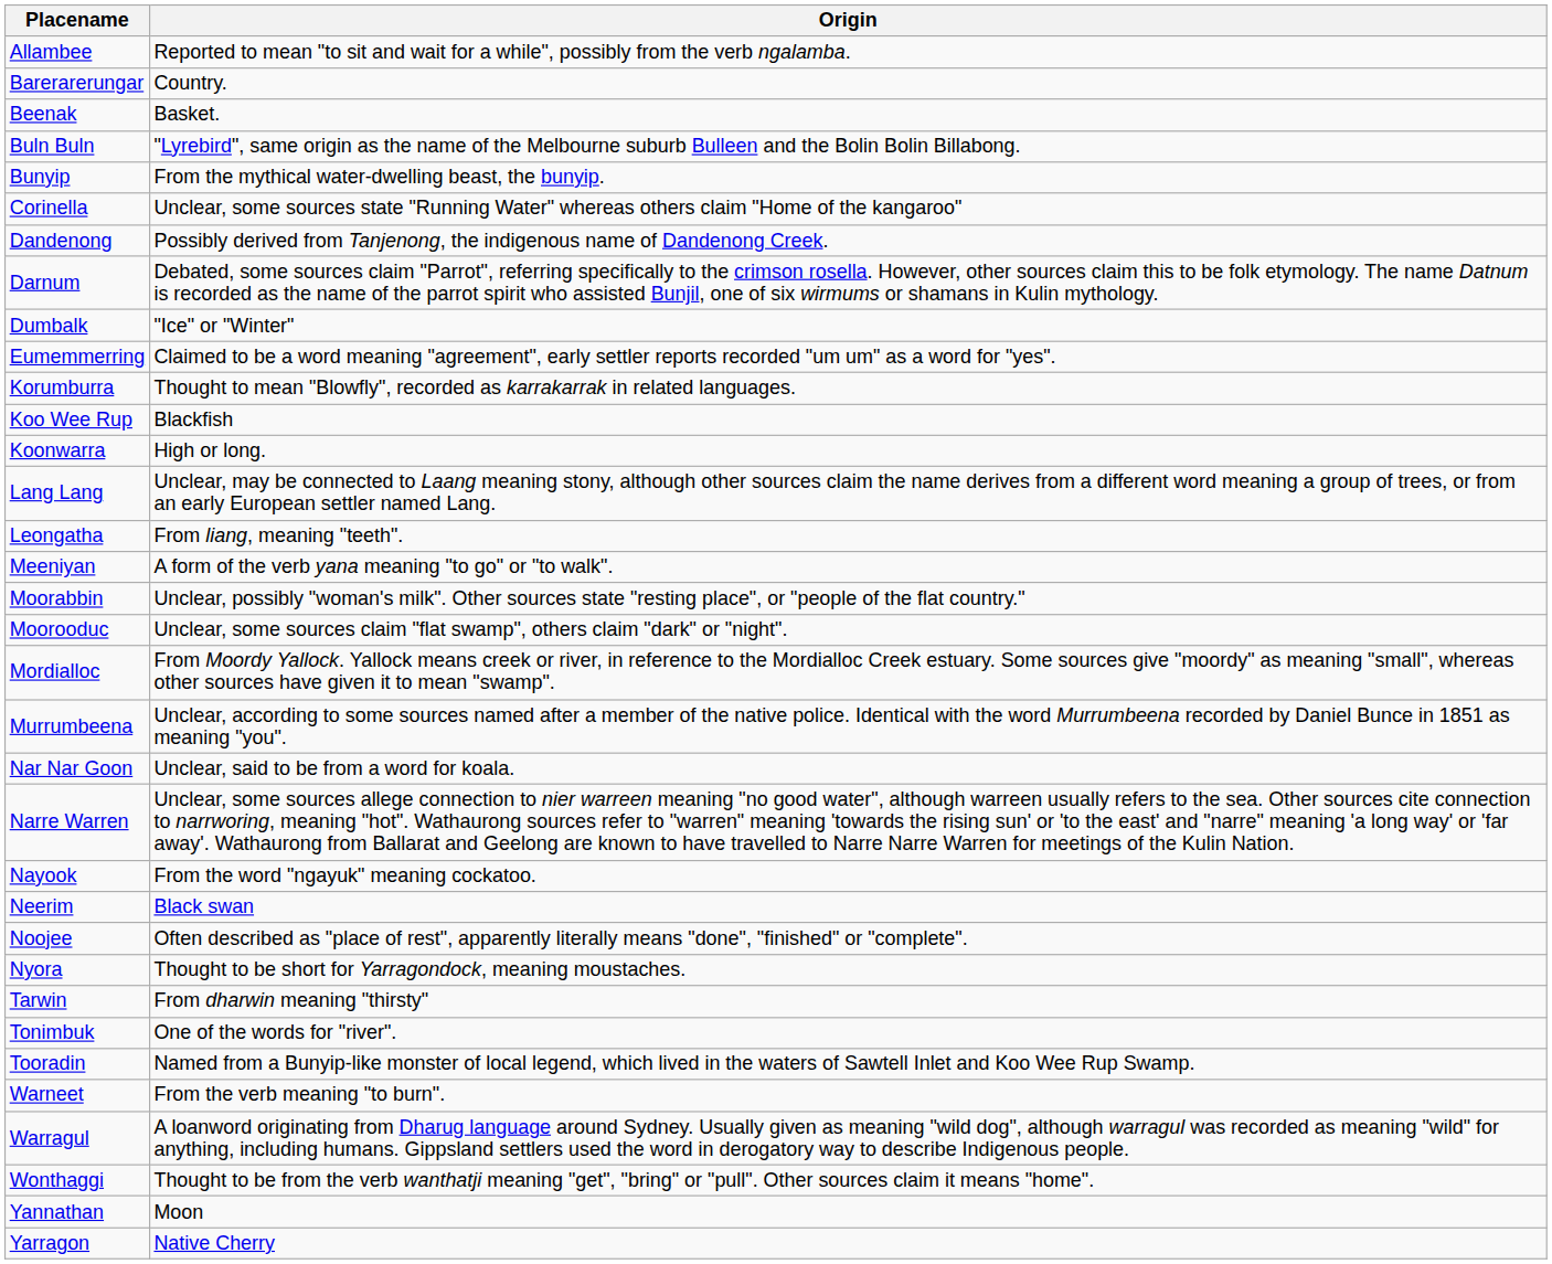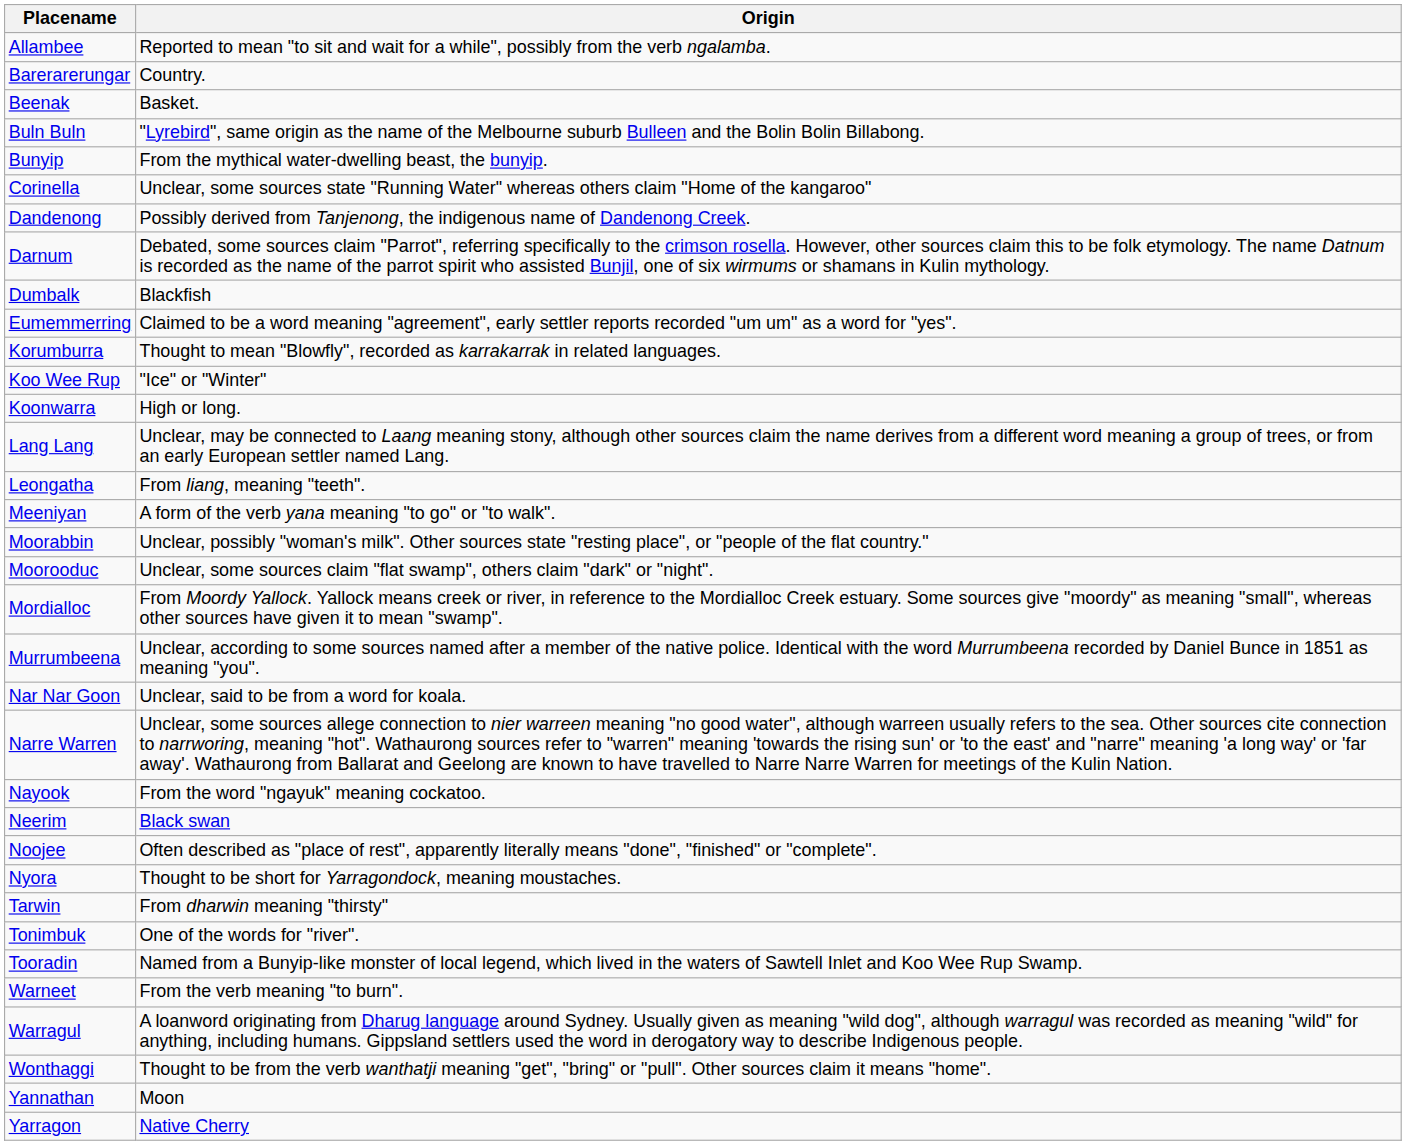 <table class="wikitable">
 <tr>
 <th>Placename</th>
 <th>Origin</th>
 </tr>
 <tr>
 <td><a href='#'>Allambee</a></td>
 <td>Reported to mean "to sit and wait for a while", possibly from the verb <em>ngalamba</em>.</td>
 </tr>
 <tr>
 <td><a href='#'>Barerarerungar</a></td>
 <td>Country.</td>
 </tr>
 <tr>
 <td><a href='#'>Beenak</a></td>
 <td>Basket.</td>
 </tr>
 <tr>
 <td><a href='#'>Buln Buln</a></td>
 <td>"<a href='#'>Lyrebird</a>", same origin as the name of the Melbourne suburb <a href='#'>Bulleen</a> and the Bolin Bolin Billabong.</td>
 </tr>
 <tr>
 <td><a href='#'>Bunyip</a></td>
 <td>From the mythical water-dwelling beast, the <a href='#'>bunyip</a>.</td>
 </tr>
 <tr>
 <td><a href='#'>Corinella</a></td>
 <td>Unclear, some sources state "Running Water" whereas others claim "Home of the kangaroo"</td>
 </tr>
 <tr>
 <td><a href='#'>Dandenong</a></td>
 <td>Possibly derived from <em>Tanjenong</em>, the indigenous name of <a href='#'>Dandenong Creek</a>.</td>
 </tr>
 <tr>
 <td><a href='#'>Darnum</a></td>
 <td>Debated, some sources claim "Parrot", referring specifically to the <a href='#'>crimson rosella</a>.  However, other sources claim this to be folk etymology.  The name <em>Datnum</em> is recorded as the name of the parrot spirit who assisted <a href='#'>Bunjil</a>, one of six <em>wirmums</em> or shamans in Kulin mythology.</td>
 </tr>
 <tr>
 <td><a href='#'>Dumbalk</a></td>
-<td>"Ice" or "Winter"</td>
+<td>Blackfish</td>
 </tr>
 <tr>
 <td><a href='#'>Eumemmerring</a></td>
 <td>Claimed to be a word meaning "agreement", early settler reports recorded "um um" as a word for "yes".</td>
 </tr>
 <tr>
 <td><a href='#'>Korumburra</a></td>
 <td>Thought to mean "Blowfly", recorded as <em>karrakarrak</em> in related languages.</td>
 </tr>
 <tr>
 <td><a href='#'>Koo Wee Rup</a></td>
-<td>Blackfish</td>
+<td>"Ice" or "Winter"</td>
 </tr>
 <tr>
 <td><a href='#'>Koonwarra</a></td>
 <td>High or long.</td>
 </tr>
 <tr>
 <td><a href='#'>Lang Lang</a></td>
 <td>Unclear, may be connected to <em>Laang</em> meaning stony, although other sources claim the name derives from a different word meaning a group of trees, or from an early European settler named Lang.</td>
 </tr>
 <tr>
 <td><a href='#'>Leongatha</a></td>
 <td>From <em>liang</em>, meaning "teeth".</td>
 </tr>
 <tr>
 <td><a href='#'>Meeniyan</a></td>
 <td>A form of the verb <em>yana</em> meaning "to go" or "to walk".</td>
 </tr>
 <tr>
 <td><a href='#'>Moorabbin</a></td>
 <td>Unclear, possibly "woman's milk".  Other sources state "resting place", or "people of the flat country."</td>
 </tr>
 <tr>
 <td><a href='#'>Moorooduc</a></td>
 <td>Unclear, some sources claim "flat swamp", others claim "dark" or "night".</td>
 </tr>
 <tr>
 <td><a href='#'>Mordialloc</a></td>
 <td>From <em>Moordy Yallock</em>.  Yallock means creek or river, in reference to the Mordialloc Creek estuary.  Some sources give "moordy" as meaning "small", whereas other sources have given it to mean "swamp".</td>
 </tr>
 <tr>
 <td><a href='#'>Murrumbeena</a></td>
 <td>Unclear, according to some sources named after a member of the native police.  Identical with the word <em>Murrumbeena</em> recorded by Daniel Bunce in 1851 as meaning "you".</td>
 </tr>
 <tr>
 <td><a href='#'>Nar Nar Goon</a></td>
 <td>Unclear, said to be from a word for koala.</td>
 </tr>
 <tr>
 <td><a href='#'>Narre Warren</a></td>
 <td>Unclear, some sources allege connection to <em>nier warreen</em> meaning "no good water", although warreen usually refers to the sea.  Other sources cite connection to <em>narrworing</em>, meaning "hot". Wathaurong sources refer to "warren" meaning 'towards the rising sun' or 'to the east' and "narre" meaning 'a long way' or 'far away'. Wathaurong from Ballarat and Geelong are known to have travelled to Narre Narre Warren for meetings of the Kulin Nation.</td>
 </tr>
 <tr>
 <td><a href='#'>Nayook</a></td>
 <td>From the word "ngayuk" meaning cockatoo.</td>
 </tr>
 <tr>
 <td><a href='#'>Neerim</a></td>
 <td><a href='#'>Black swan</a></td>
 </tr>
 <tr>
 <td><a href='#'>Noojee</a></td>
 <td>Often described as "place of rest", apparently literally means "done", "finished" or "complete".</td>
 </tr>
 <tr>
 <td><a href='#'>Nyora</a></td>
 <td>Thought to be short for <em>Yarragondock</em>, meaning moustaches.</td>
 </tr>
 <tr>
 <td><a href='#'>Tarwin</a></td>
 <td>From <em>dharwin</em> meaning "thirsty"</td>
 </tr>
 <tr>
 <td><a href='#'>Tonimbuk</a></td>
 <td>One of the words for "river".</td>
 </tr>
 <tr>
 <td><a href='#'>Tooradin</a></td>
 <td>Named from a Bunyip-like monster of local legend, which lived in the waters of Sawtell Inlet and Koo Wee Rup Swamp.</td>
 </tr>
 <tr>
 <td><a href='#'>Warneet</a></td>
 <td>From the verb meaning "to burn".</td>
 </tr>
 <tr>
 <td><a href='#'>Warragul</a></td>
 <td>A loanword originating from <a href='#'>Dharug language</a> around Sydney. Usually given as meaning "wild dog", although <em>warragul</em> was recorded as meaning "wild" for anything, including humans. Gippsland settlers used the word in derogatory way to describe Indigenous people.</td>
 </tr>
 <tr>
 <td><a href='#'>Wonthaggi</a></td>
 <td>Thought to be from the verb <em>wanthatji</em> meaning "get", "bring" or "pull".  Other sources claim it means "home".</td>
 </tr>
 <tr>
 <td><a href='#'>Yannathan</a></td>
 <td>Moon</td>
 </tr>
 <tr>
 <td><a href='#'>Yarragon</a></td>
 <td><a href='#'>Native Cherry</a></td>
 </tr>
 </table>
